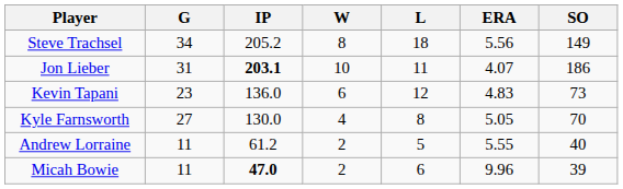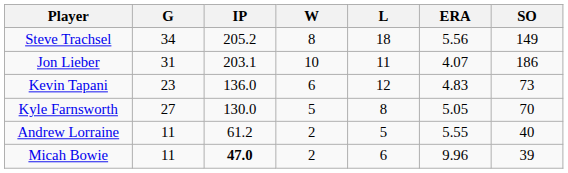 <table class="wikitable sortable">
 <tr>
 <th bgcolor="#DDDDFF" width="16%">Player</th>
 <th bgcolor="#DDDDFF" width="9%">G</th>
 <th bgcolor="#DDDDFF" width="9%">IP</th>
 <th bgcolor="#DDDDFF" width="9%">W</th>
 <th bgcolor="#DDDDFF" width="9%">L</th>
 <th bgcolor="#DDDDFF" width="9%">ERA</th>
 <th bgcolor="#DDDDFF" width="9%">SO</th>
 </tr>
 <tr align="center">
 <td><a href='#'>Steve Trachsel</a></td>
 <td>34</td>
 <td>205.2</td>
 <td>8</td>
 <td>18</td>
 <td>5.56</td>
 <td>149</td>
 </tr>
 <tr align=center>
 <td><a href='#'>Jon Lieber</a></td>
 <td>31</td>
-<td><strong>203.1</strong></td>
+<td>203.1</td>
 <td>10</td>
 <td>11</td>
 <td>4.07</td>
 <td>186</td>
 </tr>
 <tr align=center>
 <td><a href='#'>Kevin Tapani</a></td>
 <td>23</td>
 <td>136.0</td>
 <td>6</td>
 <td>12</td>
 <td>4.83</td>
 <td>73</td>
 </tr>
 <tr align=center>
 <td><a href='#'>Kyle Farnsworth</a></td>
 <td>27</td>
 <td>130.0</td>
-<td>4</td>
+<td>5</td>
 <td>8</td>
 <td>5.05</td>
 <td>70</td>
 </tr>
 <tr align=center>
 <td><a href='#'>Andrew Lorraine</a></td>
 <td>11</td>
 <td>61.2</td>
 <td>2</td>
 <td>5</td>
 <td>5.55</td>
 <td>40</td>
 </tr>
 <tr align=center>
 <td><a href='#'>Micah Bowie</a></td>
 <td>11</td>
 <td><strong>47.0</strong></td>
 <td>2</td>
 <td>6</td>
 <td>9.96</td>
 <td>39</td>
 </tr>
 </table>
